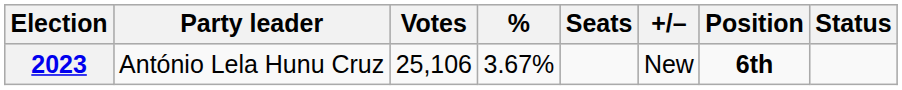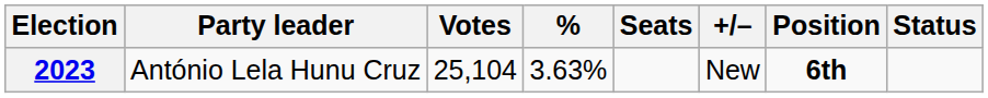 <table class=wikitable style=text-align:center>
 <tr>
 <th>Election</th>
 <th>Party leader</th>
 <th>Votes</th>
 <th>%</th>
 <th>Seats</th>
 <th>+/–</th>
 <th>Position</th>
 <th>Status</th>
 </tr>
 <tr>
 <th><a href='#'>2023</a></th>
 <td>António Lela Hunu Cruz</td>
-<td>25,106</td>
-<td>3.67%</td>
+<td>25,104</td>
+<td>3.63%</td>
 <td></td>
 <td>New</td>
 <td><strong> 6th</strong></td>
 <td></td>
 </tr>
 </table>
